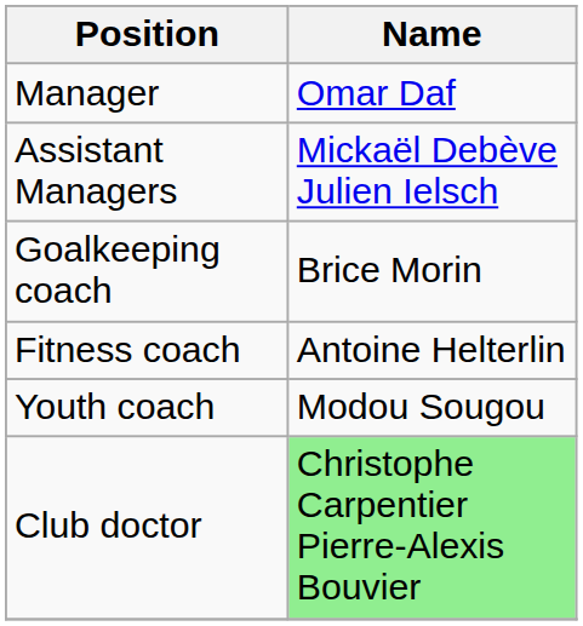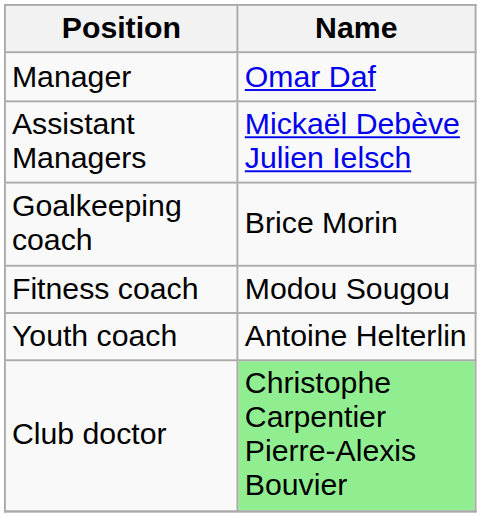 <table class="wikitable" width=40% style="text-align:left;font-size:100%;">
 <tr>
 <th>Position</th>
 <th>Name</th>
 </tr>
 <tr>
 <td>Manager</td>
 <td> <a href='#'>Omar Daf</a></td>
 </tr>
 <tr>
 <td>Assistant Managers</td>
 <td> <a href='#'>Mickaël Debève</a> <br>  <a href='#'>Julien Ielsch</a></td>
 </tr>
 <tr>
 <td>Goalkeeping coach</td>
 <td> Brice Morin</td>
 </tr>
 <tr>
 <td>Fitness coach</td>
-<td> Antoine Helterlin</td>
+<td> Modou Sougou</td>
 </tr>
 <tr>
 <td>Youth coach</td>
-<td> Modou Sougou</td>
+<td> Antoine Helterlin</td>
 </tr>
 <tr>
 <td>Club doctor</td>
 <td style="background: lightgreen;"> Christophe Carpentier <br>  Pierre-Alexis Bouvier</td>
 </tr>
 <tr>
 </tr>
 </table>
